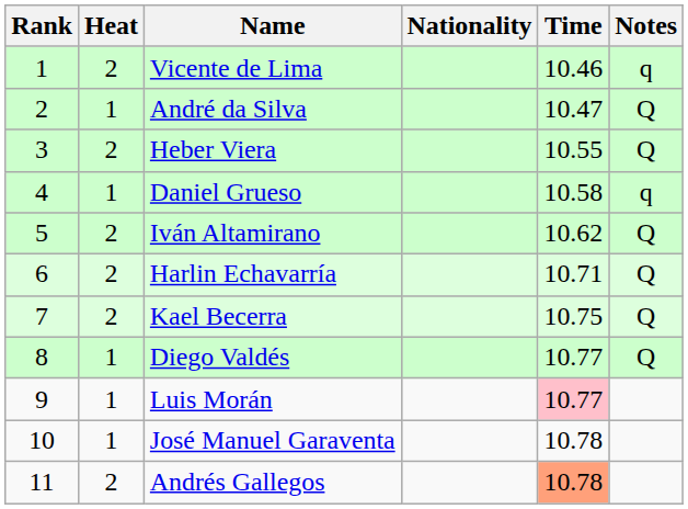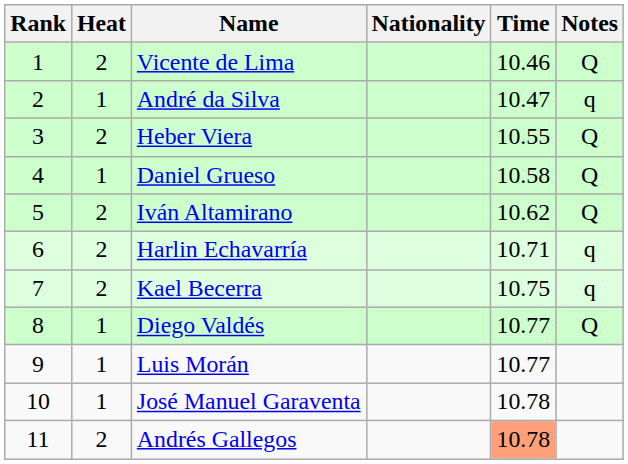 <table class="wikitable sortable" style="text-align:center">
 <tr>
 <th>Rank</th>
 <th>Heat</th>
 <th>Name</th>
 <th>Nationality</th>
 <th>Time</th>
 <th>Notes</th>
 </tr>
 <tr bgcolor=ccffcc>
 <td>1</td>
 <td>2</td>
 <td align=left><a href='#'>Vicente de Lima</a></td>
 <td align=left></td>
 <td>10.46</td>
-<td>q</td>
+<td>Q</td>
 </tr>
 <tr bgcolor=ccffcc>
 <td>2</td>
 <td>1</td>
 <td align=left><a href='#'>André da Silva</a></td>
 <td align=left></td>
 <td>10.47</td>
-<td>Q</td>
+<td>q</td>
 </tr>
 <tr bgcolor=ccffcc>
 <td>3</td>
 <td>2</td>
 <td align=left><a href='#'>Heber Viera</a></td>
 <td align=left></td>
 <td>10.55</td>
 <td>Q</td>
 </tr>
 <tr bgcolor=ccffcc>
 <td>4</td>
 <td>1</td>
 <td align=left><a href='#'>Daniel Grueso</a></td>
 <td align=left></td>
 <td>10.58</td>
-<td>q</td>
+<td>Q</td>
 </tr>
 <tr bgcolor=ccffcc>
 <td>5</td>
 <td>2</td>
 <td align=left><a href='#'>Iván Altamirano</a></td>
 <td align=left></td>
 <td>10.62</td>
 <td>Q</td>
 </tr>
 <tr bgcolor=ddffdd>
 <td>6</td>
 <td>2</td>
 <td align=left><a href='#'>Harlin Echavarría</a></td>
 <td align=left></td>
 <td>10.71</td>
-<td>Q</td>
+<td>q</td>
 </tr>
 <tr bgcolor=ddffdd>
 <td>7</td>
 <td>2</td>
 <td align=left><a href='#'>Kael Becerra</a></td>
 <td align=left></td>
 <td>10.75</td>
-<td>Q</td>
+<td>q</td>
 </tr>
 <tr bgcolor=ccffcc>
 <td>8</td>
 <td>1</td>
 <td align=left><a href='#'>Diego Valdés</a></td>
 <td align=left></td>
 <td>10.77</td>
 <td>Q</td>
 </tr>
 <tr>
 <td>9</td>
 <td>1</td>
 <td align=left><a href='#'>Luis Morán</a></td>
 <td align=left></td>
-<td style="background: pink;">10.77</td>
+<td>10.77</td>
 <td></td>
 </tr>
 <tr>
 <td>10</td>
 <td>1</td>
 <td align=left><a href='#'>José Manuel Garaventa</a></td>
 <td align=left></td>
 <td>10.78</td>
 <td></td>
 </tr>
 <tr>
 <td>11</td>
 <td>2</td>
 <td align=left><a href='#'>Andrés Gallegos</a></td>
 <td align=left></td>
 <td style="background: lightsalmon;">10.78</td>
 <td></td>
 </tr>
 </table>
